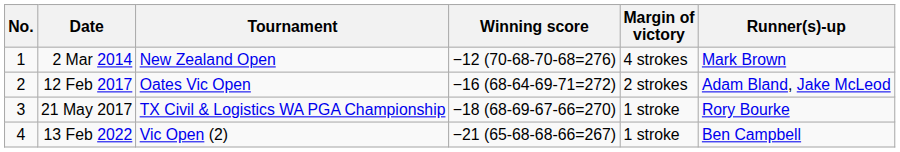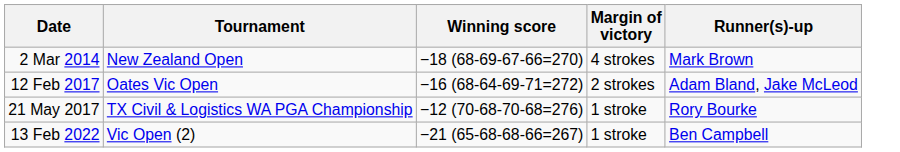 <table class="wikitable" style="font-size:95%;">
 <tr>
-<th>No.</th>
 <th>Date</th>
 <th>Tournament</th>
 <th>Winning score</th>
 <th>Margin of<br>victory</th>
 <th>Runner(s)-up</th>
 </tr>
 <tr>
-<td align=center>1</td>
 <td align=right>2 Mar <a href='#'>2014</a></td>
 <td><a href='#'>New Zealand Open</a></td>
-<td>−12 (70-68-70-68=276)</td>
+<td>−18 (68-69-67-66=270)</td>
 <td>4 strokes</td>
 <td> <a href='#'>Mark Brown</a></td>
 </tr>
 <tr>
-<td align=center>2</td>
 <td align=right>12 Feb <a href='#'>2017</a></td>
 <td><a href='#'>Oates Vic Open</a></td>
 <td>−16 (68-64-69-71=272)</td>
 <td>2 strokes</td>
 <td> <a href='#'>Adam Bland</a>,  <a href='#'>Jake McLeod</a></td>
 </tr>
 <tr>
-<td align=center>3</td>
 <td align=right>21 May 2017</td>
 <td><a href='#'>TX Civil & Logistics WA PGA Championship</a></td>
-<td>−18 (68-69-67-66=270)</td>
+<td>−12 (70-68-70-68=276)</td>
 <td>1 stroke</td>
 <td> <a href='#'>Rory Bourke</a></td>
 </tr>
 <tr>
-<td align=center>4</td>
 <td align=right>13 Feb <a href='#'>2022</a></td>
 <td><a href='#'>Vic Open</a> (2)</td>
 <td>−21 (65-68-68-66=267)</td>
 <td>1 stroke</td>
 <td> <a href='#'>Ben Campbell</a></td>
 </tr>
 </table>
